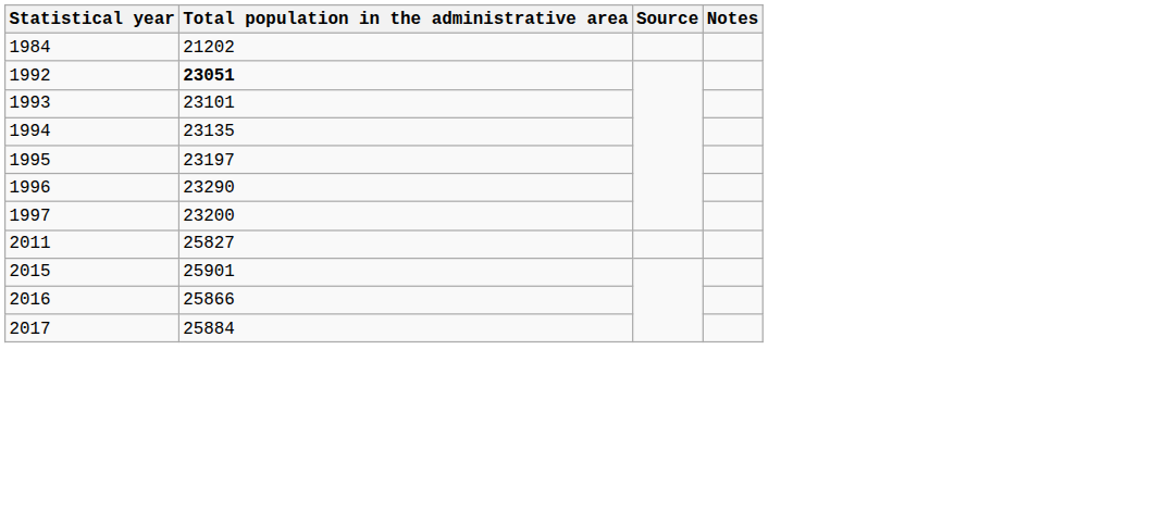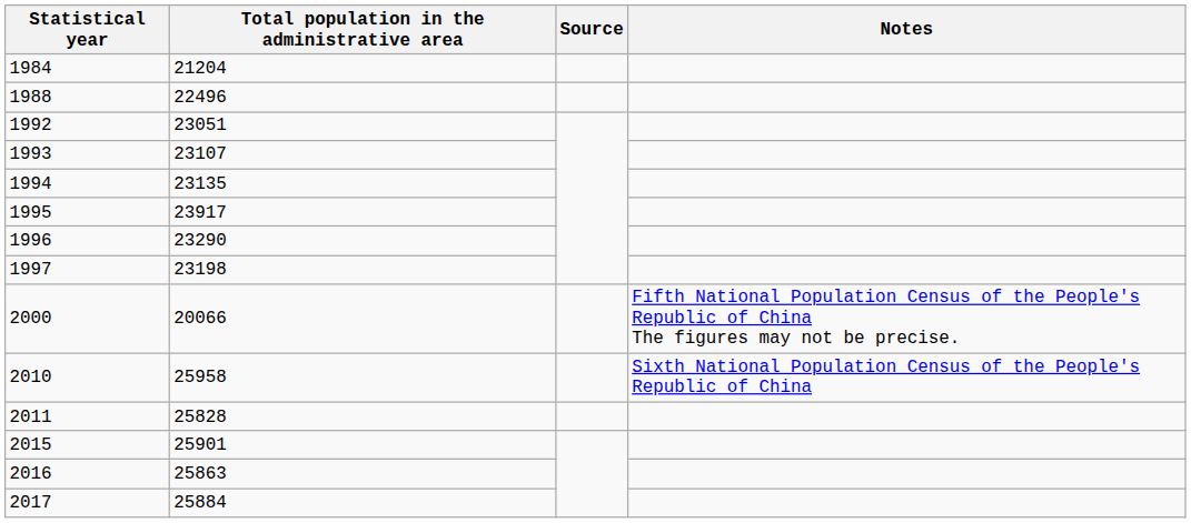 <table class="wikitable">
 <tr>
 <th>Statistical year</th>
 <th>Total population in the administrative area</th>
 <th>Source</th>
 <th>Notes</th>
 </tr>
 <tr>
 <td>1984</td>
-<td>21202</td>
+<td>21204</td>
+<td></td>
+<td></td>
+</tr>
+<tr>
+<td>1988</td>
+<td>22496</td>
 <td></td>
 <td></td>
 </tr>
 <tr>
 <td>1992</td>
-<td><strong>23051</strong></td>
+<td>23051</td>
 <td rowspan="6"></td>
 <td></td>
 </tr>
 <tr>
 <td>1993</td>
-<td>23101</td>
+<td>23107</td>
 <td></td>
 </tr>
 <tr>
 <td>1994</td>
 <td>23135</td>
 <td></td>
 </tr>
 <tr>
 <td>1995</td>
-<td>23197</td>
+<td>23917</td>
 <td></td>
 </tr>
 <tr>
 <td>1996</td>
 <td>23290</td>
 <td></td>
 </tr>
 <tr>
 <td>1997</td>
-<td>23200</td>
+<td>23198</td>
 <td></td>
 </tr>
 <tr>
+<td>2000</td>
+<td>20066</td>
+<td></td>
+<td><a href='#'>Fifth National Population Census of the People's Republic of China</a><br>The figures may not be precise.</td>
+</tr>
+<tr>
+<td>2010</td>
+<td>25958</td>
+<td></td>
+<td><a href='#'>Sixth National Population Census of the People's Republic of China</a></td>
+</tr>
+<tr>
 <td>2011</td>
-<td>25827</td>
+<td>25828</td>
 <td></td>
 <td></td>
 </tr>
 <tr>
 <td>2015</td>
 <td>25901</td>
 <td rowspan="3"></td>
 <td></td>
 </tr>
 <tr>
 <td>2016</td>
-<td>25866</td>
+<td>25863</td>
 <td></td>
 </tr>
 <tr>
 <td>2017</td>
 <td>25884</td>
 <td></td>
 </tr>
 </table>
